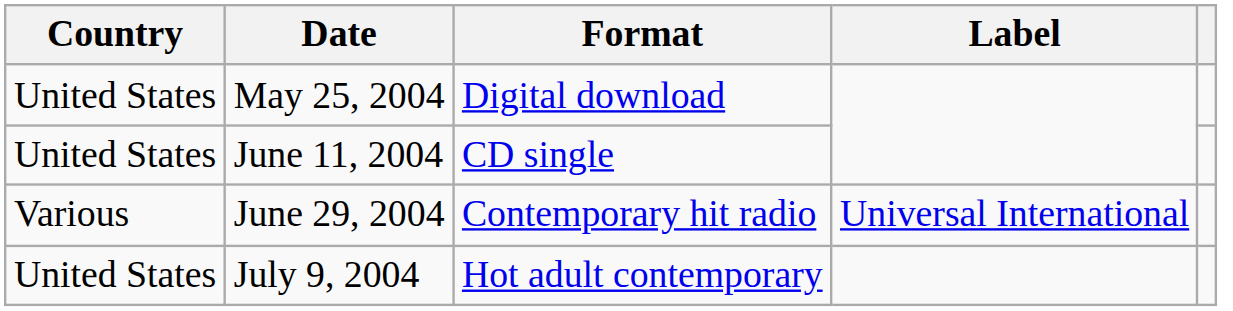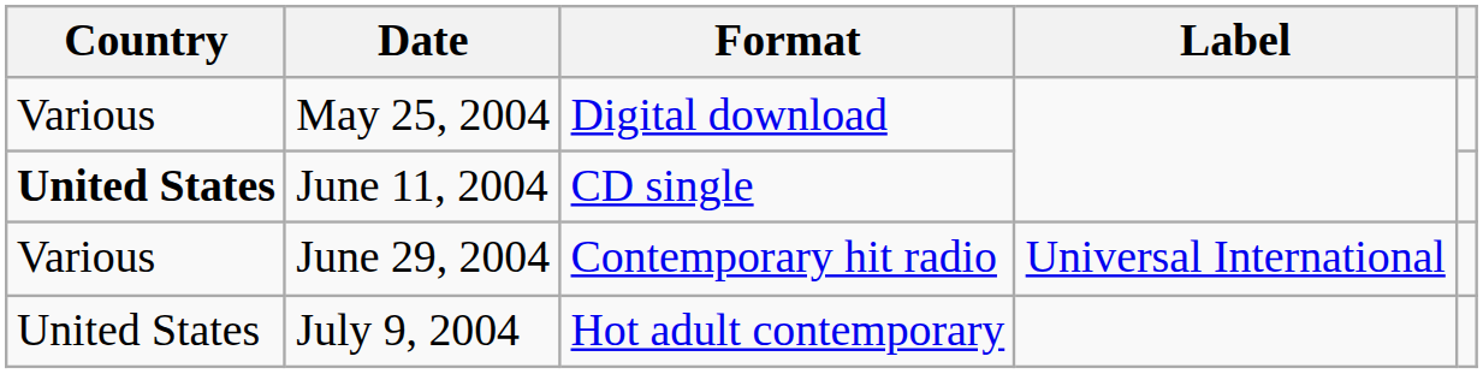 <table class="wikitable">
 <tr>
 <th>Country</th>
 <th>Date</th>
 <th>Format</th>
 <th>Label</th>
 <th></th>
 </tr>
 <tr>
-<td>United States</td>
+<td>Various</td>
 <td>May 25, 2004</td>
 <td><a href='#'>Digital download</a></td>
 <td rowspan="2"></td>
 <td></td>
 </tr>
 <tr>
-<td>United States</td>
+<td><strong>United States</strong></td>
 <td>June 11, 2004</td>
 <td><a href='#'>CD single</a></td>
 <td></td>
 </tr>
 <tr>
 <td>Various</td>
 <td>June 29, 2004</td>
 <td><a href='#'>Contemporary hit radio</a></td>
 <td><a href='#'>Universal International</a></td>
 <td></td>
 </tr>
 <tr>
 <td>United States</td>
 <td>July 9, 2004</td>
 <td><a href='#'>Hot adult contemporary</a></td>
 <td></td>
 <td></td>
 </tr>
 </table>
